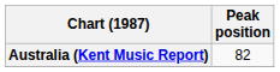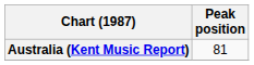 <table class="wikitable sortable plainrowheaders" style="text-align:center">
 <tr>
 <th scope="col">Chart (1987)</th>
 <th scope="col">Peak<br>position</th>
 </tr>
 <tr>
 <th scope="row">Australia (<a href='#'>Kent Music Report</a>)</th>
-<td>82</td>
+<td>81</td>
 </tr>
 <tr>
 </tr>
 <tr>
 </tr>
 <tr>
 </tr>
 <tr>
 </tr>
 <tr>
 </tr>
 </table>
